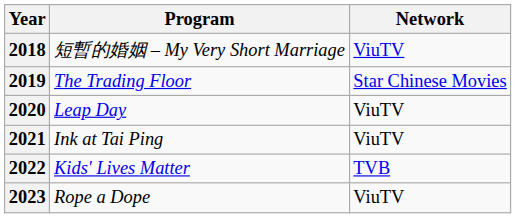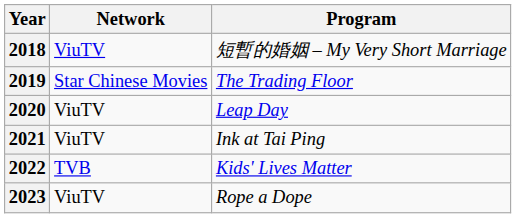 <table class="wikitable plainrowheaders">
 <tr>
 <th>Year</th>
+<th>Network</th>
 <th>Program</th>
-<th>Network</th>
 </tr>
 <tr>
 <th scope="row">2018</th>
+<td><a href='#'>ViuTV</a></td>
 <td><em>短暫的婚姻 – My Very Short Marriage</em></td>
-<td><a href='#'>ViuTV</a></td>
 </tr>
 <tr>
 <th scope="row">2019</th>
+<td><a href='#'>Star Chinese Movies</a></td>
 <td><em><a href='#'>The Trading Floor</a></em></td>
-<td><a href='#'>Star Chinese Movies</a></td>
 </tr>
 <tr>
 <th scope="row">2020</th>
+<td>ViuTV</td>
 <td><em><a href='#'>Leap Day</a></em></td>
-<td>ViuTV</td>
 </tr>
 <tr>
 <th scope="row">2021</th>
+<td>ViuTV</td>
 <td><em>Ink at Tai Ping</em></td>
-<td>ViuTV</td>
 </tr>
 <tr>
 <th scope="row">2022</th>
+<td><a href='#'>TVB</a></td>
 <td><em><a href='#'>Kids' Lives Matter</a></em></td>
-<td><a href='#'>TVB</a></td>
 </tr>
 <tr>
 <th scope="row">2023</th>
+<td>ViuTV</td>
 <td><em>Rope a Dope</em></td>
-<td>ViuTV</td>
 </tr>
 </table>
